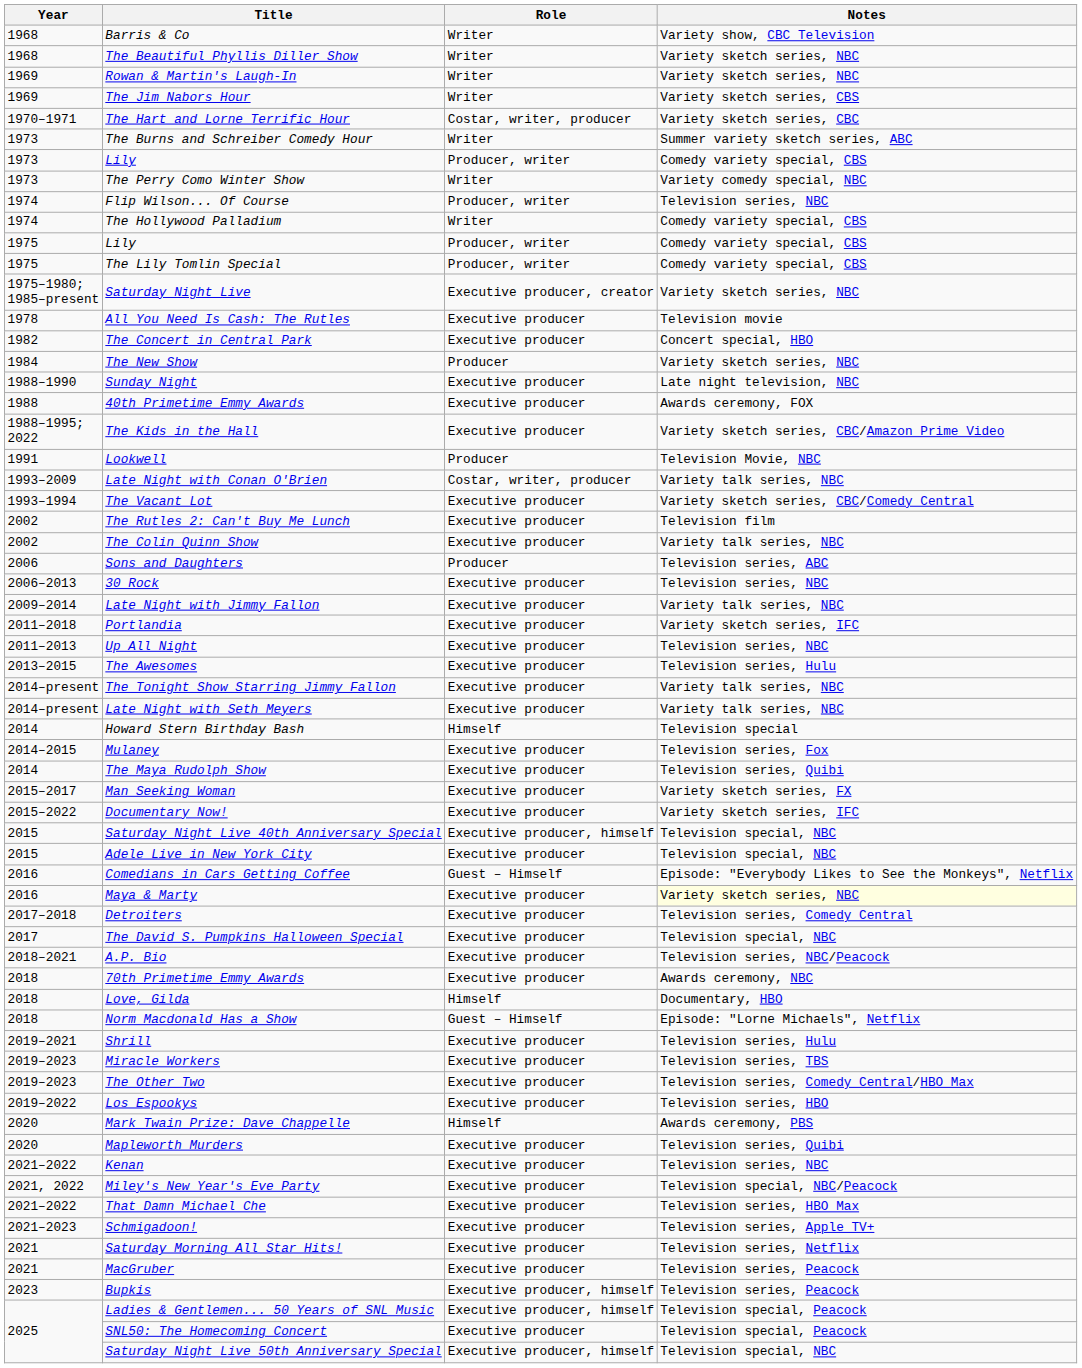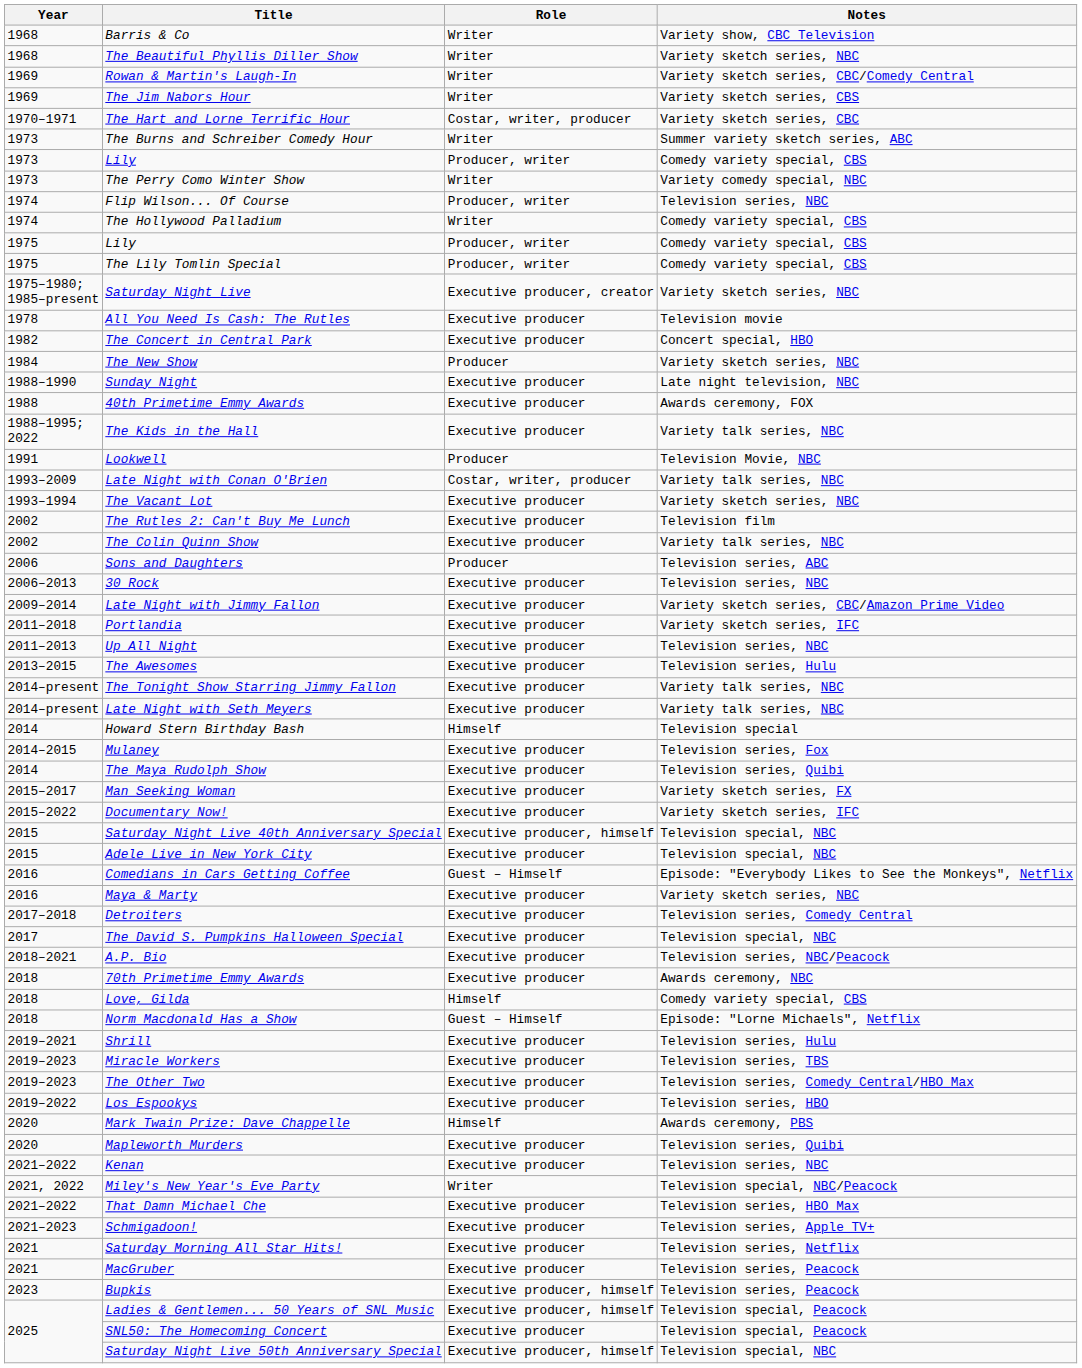 <table class="wikitable sortable">
 <tr>
 <th>Year</th>
 <th>Title</th>
 <th>Role</th>
 <th class="unsortable">Notes</th>
 </tr>
 <tr>
 <td>1968</td>
 <td><em>Barris & Co</em></td>
 <td>Writer</td>
 <td>Variety show, <a href='#'>CBC Television</a></td>
 </tr>
 <tr>
 <td>1968</td>
 <td data-sort-value="The Beautiful Phyllis Diller Show, The"><em><a href='#'>The Beautiful Phyllis Diller Show</a></em></td>
 <td>Writer</td>
 <td>Variety sketch series, <a href='#'>NBC</a></td>
 </tr>
 <tr>
 <td>1969</td>
 <td><em><a href='#'>Rowan & Martin's Laugh-In</a></em></td>
 <td>Writer</td>
-<td>Variety sketch series, <a href='#'>NBC</a></td>
+<td>Variety sketch series, <a href='#'>CBC</a>/<a href='#'>Comedy Central</a></td>
 </tr>
 <tr>
 <td>1969</td>
 <td data-sort-value="Jim Nabors Hour, The"><em><a href='#'>The Jim Nabors Hour</a></em></td>
 <td>Writer</td>
 <td>Variety sketch series, <a href='#'>CBS</a></td>
 </tr>
 <tr>
 <td>1970–1971</td>
 <td data-sort-value="Hart and Lorne Terrific Hour, The"><em><a href='#'>The Hart and Lorne Terrific Hour</a></em></td>
 <td>Costar, writer, producer</td>
 <td>Variety sketch series, <a href='#'>CBC</a></td>
 </tr>
 <tr>
 <td>1973</td>
 <td data-sort-value="Burns and Schreiber Comedy Hour, The"><em>The Burns and Schreiber Comedy Hour</em></td>
 <td>Writer</td>
 <td>Summer variety sketch series, <a href='#'>ABC</a></td>
 </tr>
 <tr>
 <td>1973</td>
 <td><em><a href='#'>Lily</a></em></td>
 <td>Producer, writer</td>
 <td>Comedy variety special, <a href='#'>CBS</a></td>
 </tr>
 <tr>
 <td>1973</td>
 <td data-sort-value="Perry Como Winter Show, The"><em>The Perry Como Winter Show</em></td>
 <td>Writer</td>
 <td>Variety comedy special, <a href='#'>NBC</a></td>
 </tr>
 <tr>
 <td>1974</td>
 <td><em>Flip Wilson... Of Course</em></td>
 <td>Producer, writer</td>
 <td>Television series, <a href='#'>NBC</a></td>
 </tr>
 <tr>
 <td>1974</td>
 <td data-sort-value="Hollywood Palladium, The"><em>The Hollywood Palladium</em></td>
 <td>Writer</td>
 <td>Comedy variety special, <a href='#'>CBS</a></td>
 </tr>
 <tr>
 <td>1975</td>
 <td><em>Lily</em></td>
 <td>Producer, writer</td>
 <td>Comedy variety special, <a href='#'>CBS</a></td>
 </tr>
 <tr>
 <td>1975</td>
 <td data-sort-value="Lily Tomlin Special, The"><em>The Lily Tomlin Special</em></td>
 <td>Producer, writer</td>
 <td>Comedy variety special, <a href='#'>CBS</a></td>
 </tr>
 <tr>
 <td>1975–1980; <br>1985–present</td>
 <td><em><a href='#'>Saturday Night Live</a></em></td>
 <td>Executive producer, creator</td>
 <td>Variety sketch series, <a href='#'>NBC</a></td>
 </tr>
 <tr>
 <td>1978</td>
 <td><em><a href='#'>All You Need Is Cash: The Rutles</a></em></td>
 <td>Executive producer</td>
 <td>Television movie</td>
 </tr>
 <tr>
 <td>1982</td>
 <td data-sort-value="Concert in Central Park, The"><em><a href='#'>The Concert in Central Park</a></em></td>
 <td>Executive producer</td>
 <td>Concert special, <a href='#'>HBO</a></td>
 </tr>
 <tr>
 <td>1984</td>
 <td data-sort-value="New Show, The"><em><a href='#'>The New Show</a></em></td>
 <td>Producer</td>
 <td>Variety sketch series, <a href='#'>NBC</a></td>
 </tr>
 <tr>
 <td>1988–1990</td>
 <td><em><a href='#'>Sunday Night</a></em></td>
 <td>Executive producer</td>
 <td>Late night television, <a href='#'>NBC</a></td>
 </tr>
 <tr>
 <td>1988</td>
 <td><em><a href='#'>40th Primetime Emmy Awards</a></em></td>
 <td>Executive producer</td>
 <td>Awards ceremony, FOX</td>
 </tr>
 <tr>
 <td>1988–1995; <br>2022</td>
 <td data-sort-value="Kids in the Hall, The"><em><a href='#'>The Kids in the Hall</a></em></td>
 <td>Executive producer</td>
-<td>Variety sketch series, <a href='#'>CBC</a>/<a href='#'>Amazon Prime Video</a></td>
+<td>Variety talk series, <a href='#'>NBC</a></td>
 </tr>
 <tr>
 <td>1991</td>
 <td><em><a href='#'>Lookwell</a></em></td>
 <td>Producer</td>
 <td>Television Movie, <a href='#'>NBC</a></td>
 </tr>
 <tr>
 <td>1993–2009</td>
 <td><em><a href='#'>Late Night with Conan O'Brien</a></em></td>
 <td>Costar, writer, producer</td>
 <td>Variety talk series, <a href='#'>NBC</a></td>
 </tr>
 <tr>
 <td>1993–1994</td>
 <td data-sort-value="Vacant Lot, The"><em><a href='#'>The Vacant Lot</a></em></td>
 <td>Executive producer</td>
-<td>Variety sketch series, <a href='#'>CBC</a>/<a href='#'>Comedy Central</a></td>
+<td>Variety sketch series, <a href='#'>NBC</a></td>
 </tr>
 <tr>
 <td>2002</td>
 <td data-sort-value="Rutles 2: Can't Buy Me Lunch, The"><em><a href='#'>The Rutles 2: Can't Buy Me Lunch</a></em></td>
 <td>Executive producer</td>
 <td>Television film</td>
 </tr>
 <tr>
 <td>2002</td>
 <td data-sort-value="Colin Quinn Show, The"><em><a href='#'>The Colin Quinn Show</a></em></td>
 <td>Executive producer</td>
 <td>Variety talk series, <a href='#'>NBC</a></td>
 </tr>
 <tr>
 <td>2006</td>
 <td><em><a href='#'>Sons and Daughters</a></em></td>
 <td>Producer</td>
 <td>Television series, <a href='#'>ABC</a></td>
 </tr>
 <tr>
 <td>2006–2013</td>
 <td><em><a href='#'>30 Rock</a></em></td>
 <td>Executive producer</td>
 <td>Television series, <a href='#'>NBC</a></td>
 </tr>
 <tr>
 <td>2009–2014</td>
 <td><em><a href='#'>Late Night with Jimmy Fallon</a></em></td>
 <td>Executive producer</td>
-<td>Variety talk series, <a href='#'>NBC</a></td>
+<td>Variety sketch series, <a href='#'>CBC</a>/<a href='#'>Amazon Prime Video</a></td>
 </tr>
 <tr>
 <td>2011–2018</td>
 <td><em><a href='#'>Portlandia</a></em></td>
 <td>Executive producer</td>
 <td>Variety sketch series, <a href='#'>IFC</a></td>
 </tr>
 <tr>
 <td>2011–2013</td>
 <td><em><a href='#'>Up All Night</a></em></td>
 <td>Executive producer</td>
 <td>Television series, <a href='#'>NBC</a></td>
 </tr>
 <tr>
 <td>2013–2015</td>
 <td data-sort-value="Awesomes, The"><em><a href='#'>The Awesomes</a></em></td>
 <td>Executive producer</td>
 <td>Television series, <a href='#'>Hulu</a></td>
 </tr>
 <tr>
 <td>2014–present</td>
 <td data-sort-value="Tonight Show Starring Jimmy Fallon, The"><em><a href='#'>The Tonight Show Starring Jimmy Fallon</a></em></td>
 <td>Executive producer</td>
 <td>Variety talk series, <a href='#'>NBC</a></td>
 </tr>
 <tr>
 <td>2014–present</td>
 <td><em><a href='#'>Late Night with Seth Meyers</a></em></td>
 <td>Executive producer</td>
 <td>Variety talk series, <a href='#'>NBC</a></td>
 </tr>
 <tr>
 <td>2014</td>
 <td><em>Howard Stern Birthday Bash</em></td>
 <td>Himself</td>
 <td>Television special</td>
 </tr>
 <tr>
 <td>2014–2015</td>
 <td><em><a href='#'>Mulaney</a></em></td>
 <td>Executive producer</td>
 <td>Television series, <a href='#'>Fox</a></td>
 </tr>
 <tr>
 <td>2014</td>
 <td data-sort-value="Maya Rudolph Show, The"><em><a href='#'>The Maya Rudolph Show</a></em></td>
 <td>Executive producer</td>
 <td>Television series, <a href='#'>Quibi</a></td>
 </tr>
 <tr>
 <td>2015–2017</td>
 <td><em><a href='#'>Man Seeking Woman</a></em></td>
 <td>Executive producer</td>
 <td>Variety sketch series, <a href='#'>FX</a></td>
 </tr>
 <tr>
 <td>2015–2022</td>
 <td><em><a href='#'>Documentary Now!</a></em></td>
 <td>Executive producer</td>
 <td>Variety sketch series, <a href='#'>IFC</a></td>
 </tr>
 <tr>
 <td>2015</td>
 <td><em><a href='#'>Saturday Night Live 40th Anniversary Special</a></em></td>
 <td>Executive producer, himself</td>
 <td>Television special, <a href='#'>NBC</a></td>
 </tr>
 <tr>
 <td>2015</td>
 <td><em><a href='#'>Adele Live in New York City</a></em></td>
 <td>Executive producer</td>
 <td>Television special, <a href='#'>NBC</a></td>
 </tr>
 <tr>
 <td>2016</td>
 <td><em><a href='#'>Comedians in Cars Getting Coffee</a></em></td>
 <td>Guest – Himself</td>
 <td>Episode: "Everybody Likes to See the Monkeys", <a href='#'>Netflix</a></td>
 </tr>
 <tr>
 <td>2016</td>
 <td><em><a href='#'>Maya & Marty</a></em></td>
 <td>Executive producer</td>
-<td style="background: lightyellow;">Variety sketch series, <a href='#'>NBC</a></td>
+<td>Variety sketch series, <a href='#'>NBC</a></td>
 </tr>
 <tr>
 <td>2017–2018</td>
 <td><em><a href='#'>Detroiters</a></em></td>
 <td>Executive producer</td>
 <td>Television series, <a href='#'>Comedy Central</a></td>
 </tr>
 <tr>
 <td>2017</td>
 <td data-sort-value="David S. Pumpkins Halloween Special, The"><em><a href='#'>The David S. Pumpkins Halloween Special</a></em></td>
 <td>Executive producer</td>
 <td>Television special, <a href='#'>NBC</a></td>
 </tr>
 <tr>
 <td>2018–2021</td>
 <td><em><a href='#'>A.P. Bio</a></em></td>
 <td>Executive producer</td>
 <td>Television series, <a href='#'>NBC</a>/<a href='#'>Peacock</a></td>
 </tr>
 <tr>
 <td>2018</td>
 <td><em><a href='#'>70th Primetime Emmy Awards</a></em></td>
 <td>Executive producer</td>
 <td>Awards ceremony, <a href='#'>NBC</a></td>
 </tr>
 <tr>
 <td>2018</td>
 <td><em><a href='#'>Love, Gilda</a></em></td>
 <td>Himself</td>
-<td>Documentary, <a href='#'>HBO</a></td>
+<td>Comedy variety special, <a href='#'>CBS</a></td>
 </tr>
 <tr>
 <td>2018</td>
 <td><em><a href='#'>Norm Macdonald Has a Show</a></em></td>
 <td>Guest – Himself</td>
 <td>Episode: "Lorne Michaels", <a href='#'>Netflix</a></td>
 </tr>
 <tr>
 <td>2019–2021</td>
 <td><em><a href='#'>Shrill</a></em></td>
 <td>Executive producer</td>
 <td>Television series, <a href='#'>Hulu</a></td>
 </tr>
 <tr>
 <td>2019–2023</td>
 <td><em><a href='#'>Miracle Workers</a></em></td>
 <td>Executive producer</td>
 <td>Television series, <a href='#'>TBS</a></td>
 </tr>
 <tr>
 <td>2019–2023</td>
 <td data-sort-value="Other Two, The"><em><a href='#'>The Other Two</a></em></td>
 <td>Executive producer</td>
 <td>Television series, <a href='#'>Comedy Central</a>/<a href='#'>HBO Max</a></td>
 </tr>
 <tr>
 <td>2019–2022</td>
 <td><em><a href='#'>Los Espookys</a></em></td>
 <td>Executive producer</td>
 <td>Television series, <a href='#'>HBO</a></td>
 </tr>
 <tr>
 <td>2020</td>
 <td><em><a href='#'>Mark Twain Prize: Dave Chappelle</a></em></td>
 <td>Himself</td>
 <td>Awards ceremony, <a href='#'>PBS</a></td>
 </tr>
 <tr>
 <td>2020</td>
 <td><em><a href='#'>Mapleworth Murders</a></em></td>
 <td>Executive producer</td>
 <td>Television series, <a href='#'>Quibi</a></td>
 </tr>
 <tr>
 <td>2021–2022</td>
 <td><em><a href='#'>Kenan</a></em></td>
 <td>Executive producer</td>
 <td>Television series, <a href='#'>NBC</a></td>
 </tr>
 <tr>
 <td>2021, 2022</td>
 <td><em><a href='#'>Miley's New Year's Eve Party</a></em></td>
-<td>Executive producer</td>
+<td>Writer</td>
 <td>Television special, <a href='#'>NBC</a>/<a href='#'>Peacock</a></td>
 </tr>
 <tr>
 <td>2021–2022</td>
 <td><em><a href='#'>That Damn Michael Che</a></em></td>
 <td>Executive producer</td>
 <td>Television series, <a href='#'>HBO Max</a></td>
 </tr>
 <tr>
 <td>2021–2023</td>
 <td><em><a href='#'>Schmigadoon!</a></em></td>
 <td>Executive producer</td>
 <td>Television series, <a href='#'>Apple TV+</a></td>
 </tr>
 <tr>
 <td>2021</td>
 <td><em><a href='#'>Saturday Morning All Star Hits!</a></em></td>
 <td>Executive producer</td>
 <td>Television series, <a href='#'>Netflix</a></td>
 </tr>
 <tr>
 <td>2021</td>
 <td><em><a href='#'>MacGruber</a></em></td>
 <td>Executive producer</td>
 <td>Television series, <a href='#'>Peacock</a></td>
 </tr>
 <tr>
 <td>2023</td>
 <td><a href='#'><em>Bupkis</em></a></td>
 <td>Executive producer, himself</td>
 <td>Television series, <a href='#'>Peacock</a></td>
 </tr>
 <tr>
 <td rowspan="3">2025</td>
 <td><em><a href='#'>Ladies & Gentlemen... 50 Years of SNL Music</a></em></td>
 <td>Executive producer, himself</td>
 <td>Television special, <a href='#'>Peacock</a></td>
 </tr>
 <tr>
 <td><em><a href='#'>SNL50: The Homecoming Concert</a></em></td>
 <td>Executive producer</td>
 <td>Television special, <a href='#'>Peacock</a></td>
 </tr>
 <tr>
 <td><em><a href='#'>Saturday Night Live 50th Anniversary Special</a></em></td>
 <td>Executive producer, himself</td>
 <td>Television special, <a href='#'>NBC</a></td>
 </tr>
 </table>
